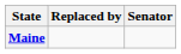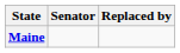 <table class="wikitable sortable plainrowheaders">
 <tr>
 <th scope="col">State</th>
+<th scope="col">Senator</th>
 <th scope="col">Replaced by</th>
-<th scope="col">Senator</th>
 </tr>
 <tr>
 <th><a href='#'>Maine</a></th>
 <td></td>
 <td></td>
 </tr>
 </table>
